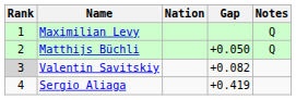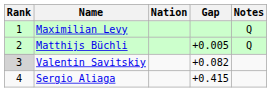 <table class="wikitable sortable" style="text-align:center">
 <tr>
 <th>Rank</th>
 <th>Name</th>
 <th>Nation</th>
 <th>Gap</th>
 <th>Notes</th>
 </tr>
 <tr bgcolor=ccffcc>
 <td>1</td>
 <td align=left><a href='#'>Maximilian Levy</a></td>
 <td align=left></td>
 <td></td>
 <td>Q</td>
 </tr>
 <tr bgcolor=ccffcc>
 <td>2</td>
 <td align=left><a href='#'>Matthijs Büchli</a></td>
 <td align=left></td>
-<td>+0.050</td>
+<td>+0.005</td>
 <td>Q</td>
 </tr>
 <tr>
 <td style="background: lightgrey;">3</td>
 <td align=left><a href='#'>Valentin Savitskiy</a></td>
 <td align=left></td>
 <td>+0.082</td>
 <td></td>
 </tr>
 <tr>
 <td>4</td>
 <td align=left><a href='#'>Sergio Aliaga</a></td>
 <td align=left></td>
-<td>+0.419</td>
+<td>+0.415</td>
 <td></td>
 </tr>
 </table>
